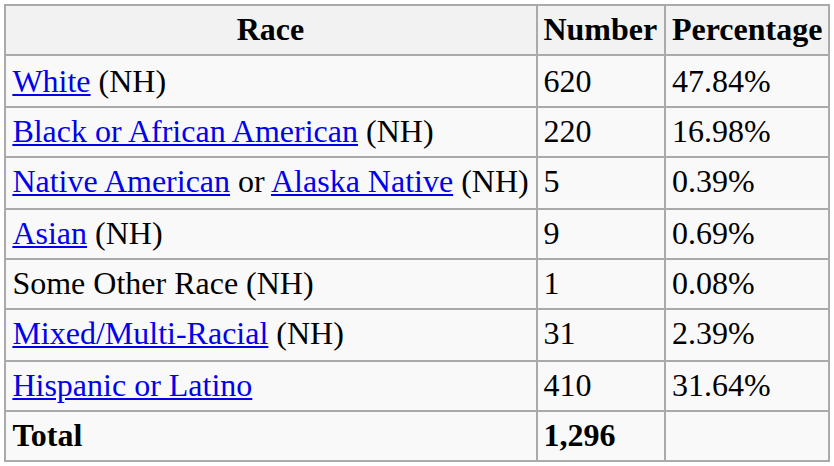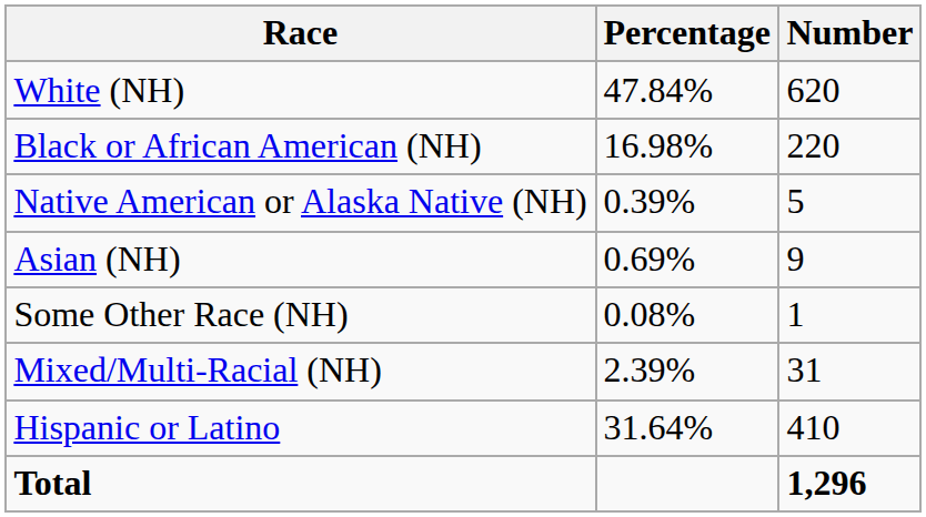 <table class="wikitable">
 <tr>
 <th>Race</th>
+<th>Percentage</th>
 <th>Number</th>
-<th>Percentage</th>
 </tr>
 <tr>
 <td><a href='#'>White</a> (NH)</td>
+<td>47.84%</td>
 <td>620</td>
-<td>47.84%</td>
 </tr>
 <tr>
 <td><a href='#'>Black or African American</a> (NH)</td>
+<td>16.98%</td>
 <td>220</td>
-<td>16.98%</td>
 </tr>
 <tr>
 <td><a href='#'>Native American</a> or <a href='#'>Alaska Native</a> (NH)</td>
+<td>0.39%</td>
 <td>5</td>
-<td>0.39%</td>
 </tr>
 <tr>
 <td><a href='#'>Asian</a> (NH)</td>
+<td>0.69%</td>
 <td>9</td>
-<td>0.69%</td>
 </tr>
 <tr>
 <td>Some Other Race (NH)</td>
+<td>0.08%</td>
 <td>1</td>
-<td>0.08%</td>
 </tr>
 <tr>
 <td><a href='#'>Mixed/Multi-Racial</a> (NH)</td>
+<td>2.39%</td>
 <td>31</td>
-<td>2.39%</td>
 </tr>
 <tr>
 <td><a href='#'>Hispanic or Latino</a></td>
+<td>31.64%</td>
 <td>410</td>
-<td>31.64%</td>
 </tr>
 <tr>
 <td><strong>Total</strong></td>
+<td></td>
 <td><strong>1,296</strong></td>
-<td></td>
 </tr>
 </table>
